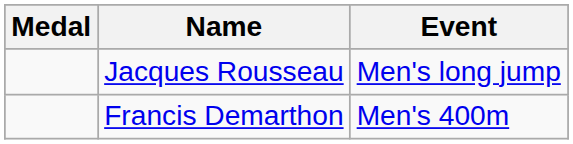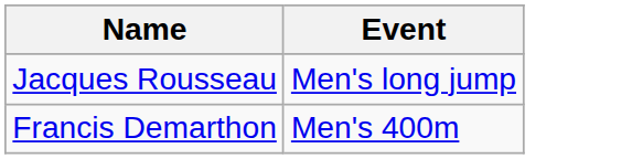 <table class="wikitable sortable" style="font-size:100%">
 <tr>
-<th>Medal</th>
 <th>Name</th>
 <th>Event</th>
 </tr>
 <tr>
-<td align=center></td>
 <td><a href='#'>Jacques Rousseau</a></td>
 <td><a href='#'>Men's long jump</a></td>
 </tr>
 <tr>
-<td align=center></td>
 <td><a href='#'>Francis Demarthon</a></td>
 <td><a href='#'>Men's 400m</a></td>
 </tr>
 </table>
